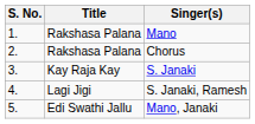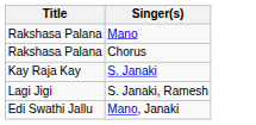 <table class="wikitable">
 <tr>
-<th>S. No.</th>
 <th>Title</th>
 <th>Singer(s)</th>
 </tr>
 <tr>
-<td>1.</td>
 <td>Rakshasa Palana</td>
 <td><a href='#'>Mano</a></td>
 </tr>
 <tr>
-<td>2.</td>
 <td>Rakshasa Palana</td>
 <td>Chorus</td>
 </tr>
 <tr>
-<td>3.</td>
 <td>Kay Raja Kay</td>
 <td><a href='#'>S. Janaki</a></td>
 </tr>
 <tr>
-<td>4.</td>
 <td>Lagi Jigi</td>
 <td>S. Janaki, Ramesh</td>
 </tr>
 <tr>
-<td>5.</td>
 <td>Edi Swathi Jallu</td>
 <td><a href='#'>Mano</a>, Janaki</td>
 </tr>
 </table>
